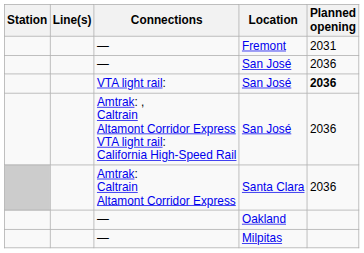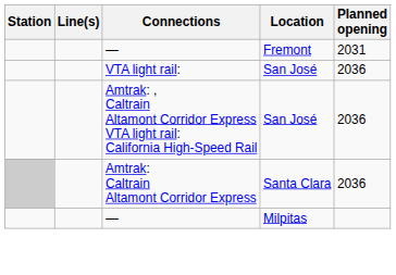 <table class="wikitable plainrowheaders sortable">
 <tr>
 <th scope="col">Station</th>
 <th scope="col" class="unsortable">Line(s)</th>
 <th scope="col">Connections</th>
 <th scope="col">Location</th>
 <th scope="col">Planned<br>opening</th>
 </tr>
 <tr>
 <td></td>
 <td><br></td>
 <td>—</td>
 <td><a href='#'>Fremont</a></td>
 <td>2031</td>
 </tr>
 <tr>
-<td></td>
-<td><br></td>
-<td>—</td>
-<td><a href='#'>San José</a></td>
-<td>2036</td>
-</tr>
-<tr>
 <td> </td>
 <td><br></td>
 <td> <a href='#'>VTA light rail</a>:  </td>
 <td><a href='#'>San José</a></td>
-<td><strong>2036</strong></td>
+<td>2036</td>
 </tr>
 <tr>
 <td> </td>
 <td><br></td>
 <td> <a href='#'>Amtrak</a>: , <br> <a href='#'>Caltrain</a><br> <a href='#'>Altamont Corridor Express</a><br> <a href='#'>VTA light rail</a>: <br> <a href='#'>California High-Speed Rail</a></td>
 <td><a href='#'>San José</a></td>
 <td>2036</td>
 </tr>
 <tr>
 <th scope="row" style="background-color:#CCCCCC">  </th>
 <td> <br></td>
 <td> <a href='#'>Amtrak</a>: <br> <a href='#'>Caltrain</a><br> <a href='#'>Altamont Corridor Express</a></td>
 <td><a href='#'>Santa Clara</a></td>
 <td>2036</td>
 </tr>
 <tr>
 <td></td>
-<td></td>
-<td>—</td>
-<td><a href='#'>Oakland</a></td>
-<td></td>
-</tr>
-<tr>
-<td></td>
 <td><br></td>
 <td>—</td>
 <td><a href='#'>Milpitas</a></td>
 <td></td>
 </tr>
 </table>
